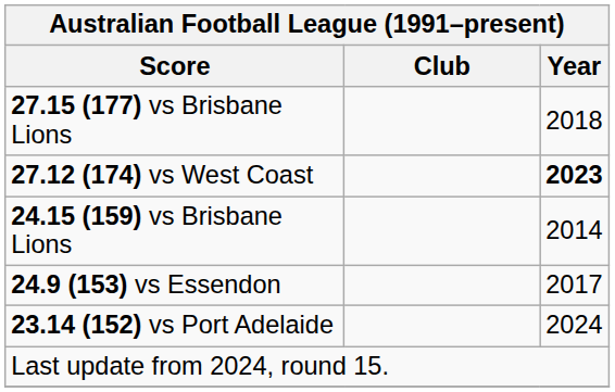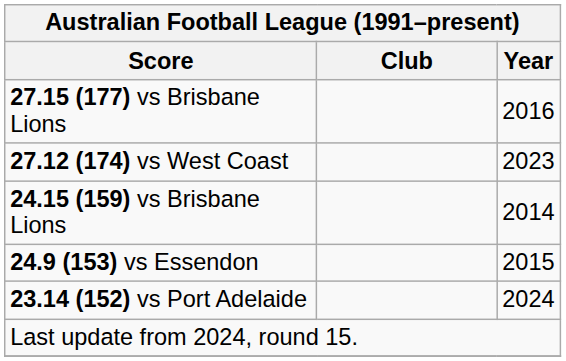 <table class="wikitable">
 <tr>
 <th colspan=3>Australian Football League (1991–present)</th>
 </tr>
 <tr>
 <th style="width:205px;">Score</th>
 <th style="width:115px;">Club</th>
 <th style="width:35px;">Year</th>
 </tr>
 <tr>
 <td><strong>27.15 (177)</strong> vs Brisbane Lions</td>
 <td></td>
-<td>2018</td>
+<td>2016</td>
 </tr>
 <tr>
 <td><strong>27.12 (174)</strong> vs West Coast</td>
 <td></td>
-<td><strong>2023</strong></td>
+<td>2023</td>
 </tr>
 <tr>
 <td><strong>24.15 (159)</strong> vs Brisbane Lions</td>
 <td></td>
 <td>2014</td>
 </tr>
 <tr>
 <td><strong>24.9 (153)</strong> vs Essendon</td>
 <td></td>
-<td>2017</td>
+<td>2015</td>
 </tr>
 <tr>
 <td><strong>23.14 (152)</strong> vs Port Adelaide</td>
 <td></td>
 <td>2024</td>
 </tr>
 <tr>
 <td colspan="4">Last update from 2024, round 15.</td>
 </tr>
 <tr>
 </tr>
 </table>
